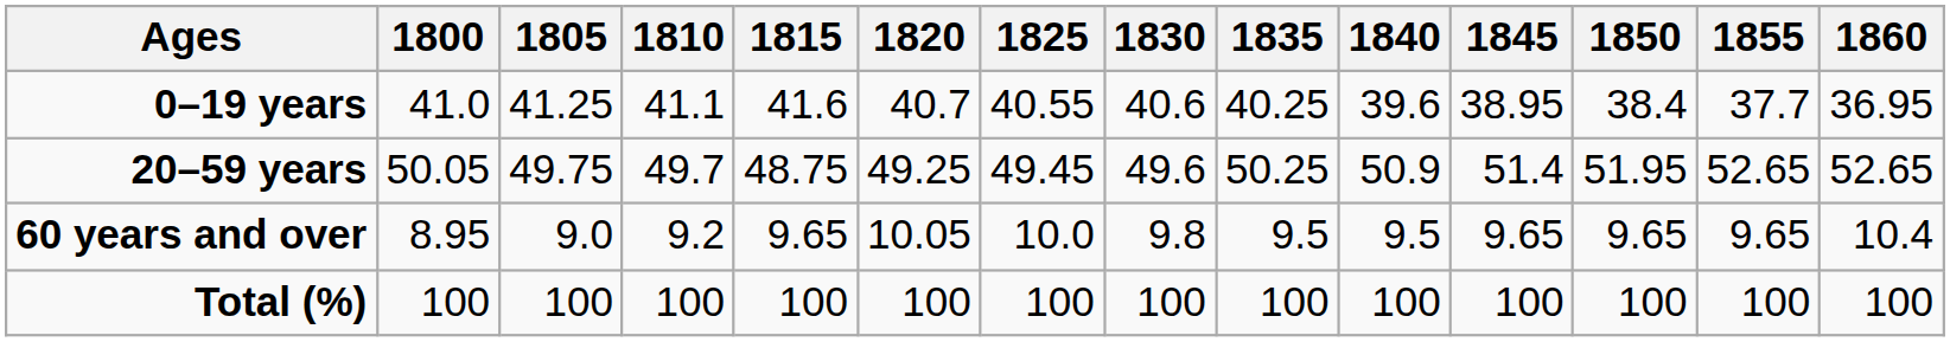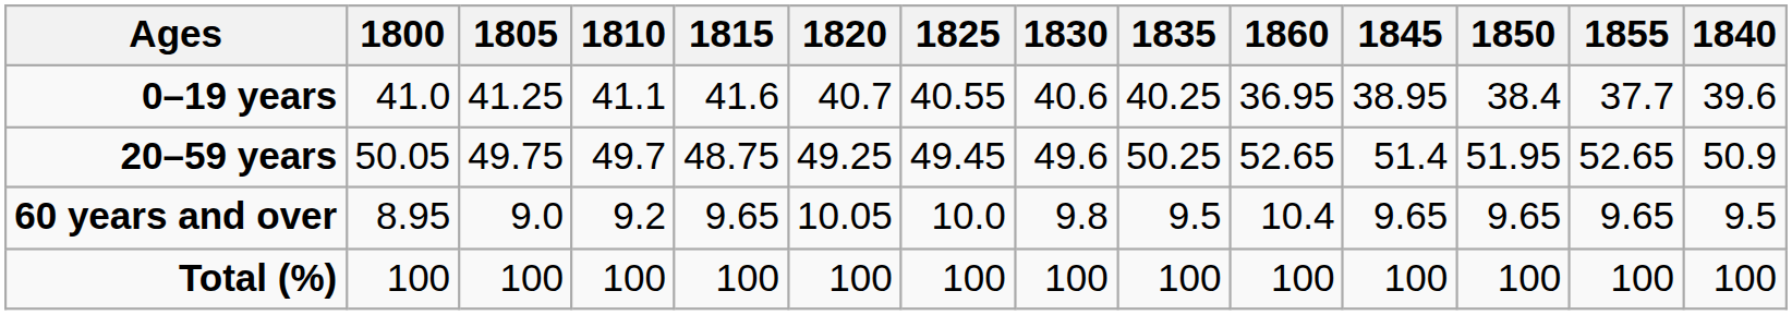 <table class="wikitable " style="text-align:right">
 <tr>
 <th scope="col">Ages</th>
 <th scope="col">1800</th>
 <th scope="col">1805</th>
 <th scope="col">1810</th>
 <th scope="col">1815</th>
 <th scope="col">1820</th>
 <th scope="col">1825</th>
 <th scope="col">1830</th>
 <th scope="col">1835</th>
-<th scope="col">1840</th>
+<th scope="col">1860</th>
 <th scope="col">1845</th>
 <th scope="col">1850</th>
 <th scope="col">1855</th>
-<th scope="col">1860</th>
+<th scope="col">1840</th>
 </tr>
 <tr>
 <td><strong>0–19 years</strong></td>
 <td>41.0</td>
 <td>41.25</td>
 <td>41.1</td>
 <td>41.6</td>
 <td>40.7</td>
 <td>40.55</td>
 <td>40.6</td>
 <td>40.25</td>
-<td>39.6</td>
+<td>36.95</td>
 <td>38.95</td>
 <td>38.4</td>
 <td>37.7</td>
-<td>36.95</td>
+<td>39.6</td>
 </tr>
 <tr>
 <td><strong>20–59 years</strong></td>
 <td>50.05</td>
 <td>49.75</td>
 <td>49.7</td>
 <td>48.75</td>
 <td>49.25</td>
 <td>49.45</td>
 <td>49.6</td>
 <td>50.25</td>
-<td>50.9</td>
+<td>52.65</td>
 <td>51.4</td>
 <td>51.95</td>
 <td>52.65</td>
-<td>52.65</td>
+<td>50.9</td>
 </tr>
 <tr>
 <td><strong>60 years and over</strong></td>
 <td>8.95</td>
 <td>9.0</td>
 <td>9.2</td>
 <td>9.65</td>
 <td>10.05</td>
 <td>10.0</td>
 <td>9.8</td>
 <td>9.5</td>
-<td>9.5</td>
+<td>10.4</td>
 <td>9.65</td>
 <td>9.65</td>
 <td>9.65</td>
-<td>10.4</td>
+<td>9.5</td>
 </tr>
 <tr>
 <td><strong>Total (%)</strong></td>
 <td>100</td>
 <td>100</td>
 <td>100</td>
 <td>100</td>
 <td>100</td>
 <td>100</td>
 <td>100</td>
 <td>100</td>
 <td>100</td>
 <td>100</td>
 <td>100</td>
 <td>100</td>
 <td>100</td>
 </tr>
 </table>
